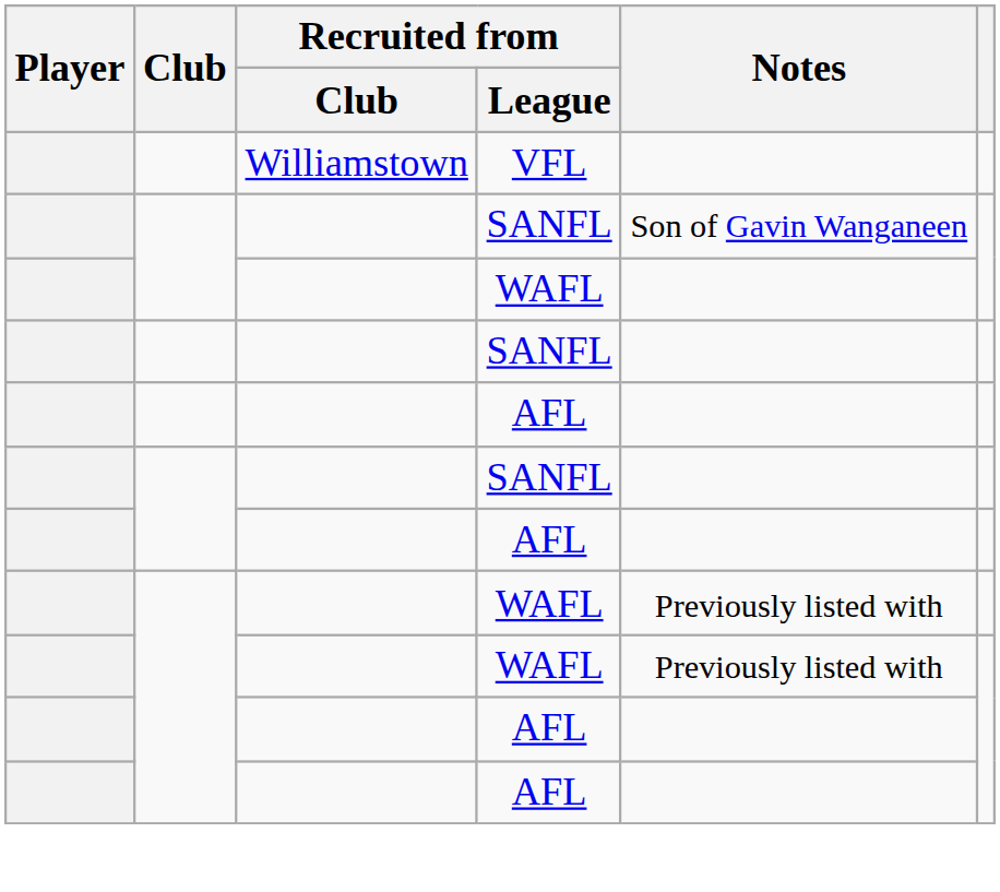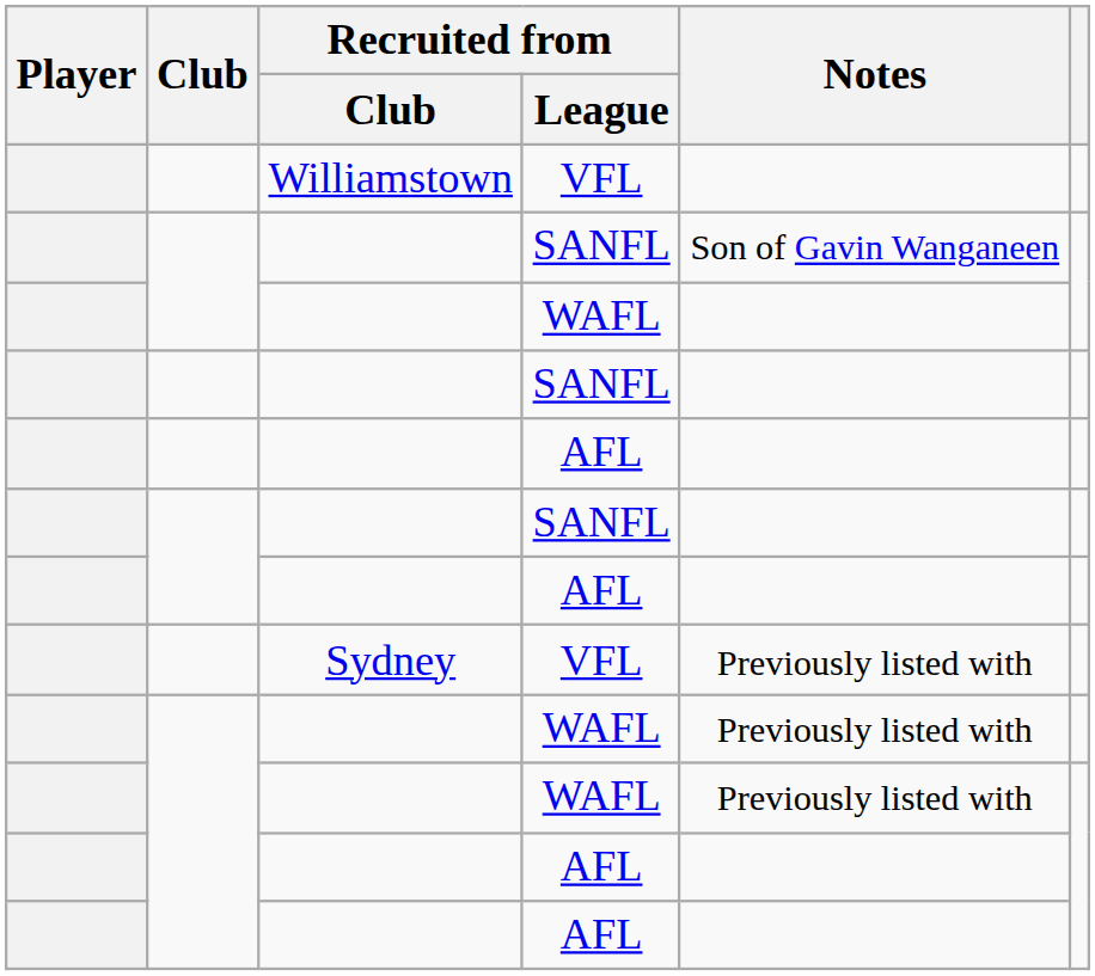 <table class="wikitable sortable plainrowheaders" style="text-align:center;">
 <tr>
 <th rowspan=2>Player</th>
 <th rowspan=2>Club</th>
 <th colspan=2>Recruited from</th>
 <th rowspan=2>Notes</th>
 <th rowspan=2 class="unsortable"></th>
 </tr>
 <tr>
 <th>Club</th>
 <th>League</th>
 </tr>
 <tr>
 <th scope="row"></th>
 <td></td>
 <td><a href='#'>Williamstown</a></td>
 <td><a href='#'>VFL</a></td>
 <td></td>
 <td></td>
 </tr>
 <tr>
 <th scope="row"></th>
 <td rowspan=2></td>
 <td></td>
 <td><a href='#'>SANFL</a></td>
 <td><small>Son of <a href='#'>Gavin Wanganeen</a></small></td>
 <td rowspan=2></td>
 </tr>
 <tr>
 <th scope="row"></th>
 <td></td>
 <td><a href='#'>WAFL</a></td>
 <td></td>
 </tr>
 <tr>
 <th scope="row"></th>
 <td></td>
 <td></td>
 <td><a href='#'>SANFL</a></td>
 <td></td>
 <td></td>
 </tr>
 <tr>
 <th scope="row"></th>
 <td></td>
 <td></td>
 <td><a href='#'>AFL</a></td>
 <td></td>
 <td></td>
 </tr>
 <tr>
 <th scope="row"></th>
 <td rowspan=2></td>
 <td></td>
 <td><a href='#'>SANFL</a></td>
 <td></td>
 <td></td>
 </tr>
 <tr>
 <th scope="row"></th>
 <td></td>
 <td><a href='#'>AFL</a></td>
 <td></td>
 <td></td>
 </tr>
 <tr>
 <th scope="row"></th>
+<td></td>
+<td><a href='#'>Sydney</a></td>
+<td><a href='#'>VFL</a></td>
+<td><small>Previously listed with </small></td>
+<td></td>
+</tr>
+<tr>
+<th scope="row"></th>
 <td rowspan=4></td>
 <td></td>
 <td><a href='#'>WAFL</a></td>
 <td><small>Previously listed with </small></td>
 <td></td>
 </tr>
 <tr>
 <th scope="row"></th>
 <td></td>
 <td><a href='#'>WAFL</a></td>
 <td><small>Previously listed with </small></td>
 <td rowspan=3></td>
 </tr>
 <tr>
 <th scope="row"></th>
 <td></td>
 <td><a href='#'>AFL</a></td>
 <td></td>
 </tr>
 <tr>
 <th scope="row"></th>
 <td></td>
 <td><a href='#'>AFL</a></td>
 <td></td>
 </tr>
 </table>
